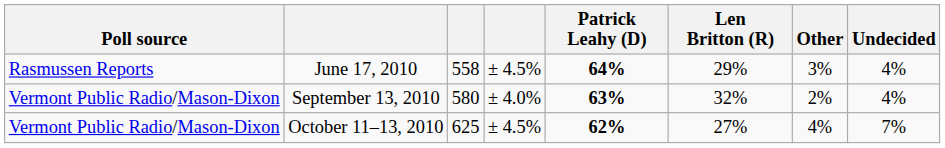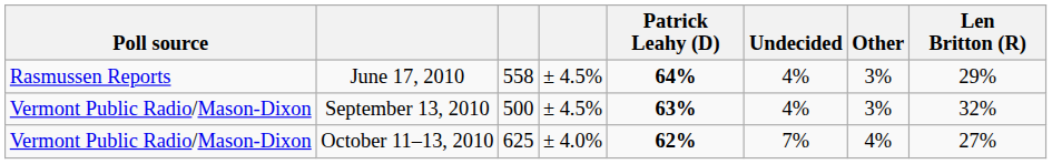 <table class="wikitable" style="text-align:center">
 <tr valign=bottom>
 <th>Poll source</th>
 <th></th>
 <th></th>
 <th></th>
 <th style="width:100px;">Patrick<br>Leahy (D)</th>
+<th>Undecided</th>
+<th>Other</th>
 <th style="width:100px;">Len<br>Britton (R)</th>
-<th>Other</th>
-<th>Undecided</th>
 </tr>
 <tr>
 <td align=left><a href='#'>Rasmussen Reports</a></td>
 <td>June 17, 2010</td>
 <td>558</td>
 <td>± 4.5%</td>
 <td><strong>64%</strong></td>
+<td>4%</td>
+<td>3%</td>
 <td>29%</td>
-<td>3%</td>
-<td>4%</td>
 </tr>
 <tr>
 <td align=left><a href='#'>Vermont Public Radio</a>/<a href='#'>Mason-Dixon</a></td>
 <td>September 13, 2010</td>
-<td>580</td>
-<td>± 4.0%</td>
+<td>500</td>
+<td>± 4.5%</td>
 <td><strong>63%</strong></td>
+<td>4%</td>
+<td>3%</td>
 <td>32%</td>
-<td>2%</td>
-<td>4%</td>
 </tr>
 <tr>
 <td align=left><a href='#'>Vermont Public Radio</a>/<a href='#'>Mason-Dixon</a></td>
 <td>October 11–13, 2010</td>
 <td>625</td>
-<td>± 4.5%</td>
+<td>± 4.0%</td>
 <td><strong>62%</strong></td>
+<td>7%</td>
+<td>4%</td>
 <td>27%</td>
-<td>4%</td>
-<td>7%</td>
 </tr>
 </table>
